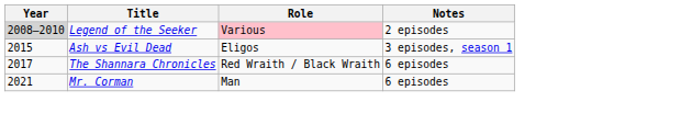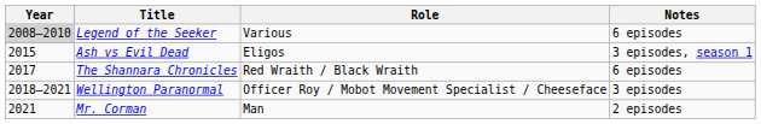 <table class="wikitable sortable">
 <tr>
 <th>Year</th>
 <th>Title</th>
 <th>Role</th>
 <th class="unsortable">Notes</th>
 </tr>
 <tr>
 <td style="background: lightgrey;">2008–2010</td>
 <td><em><a href='#'>Legend of the Seeker</a></em></td>
-<td style="background: pink;">Various</td>
-<td>2 episodes</td>
+<td>Various</td>
+<td>6 episodes</td>
 </tr>
 <tr>
 <td>2015</td>
 <td><em><a href='#'>Ash vs Evil Dead</a></em></td>
 <td>Eligos</td>
 <td>3 episodes, <a href='#'>season 1</a></td>
 </tr>
 <tr>
 <td>2017</td>
 <td><em><a href='#'>The Shannara Chronicles</a></em></td>
 <td>Red Wraith / Black Wraith</td>
 <td>6 episodes</td>
 </tr>
 <tr>
+<td>2018–2021</td>
+<td><em><a href='#'>Wellington Paranormal</a></em></td>
+<td>Officer Roy / Mobot Movement Specialist / Cheeseface</td>
+<td>3 episodes</td>
+</tr>
+<tr>
 <td>2021</td>
 <td><em><a href='#'>Mr. Corman</a></em></td>
 <td>Man</td>
-<td>6 episodes</td>
+<td>2 episodes</td>
 </tr>
 </table>
